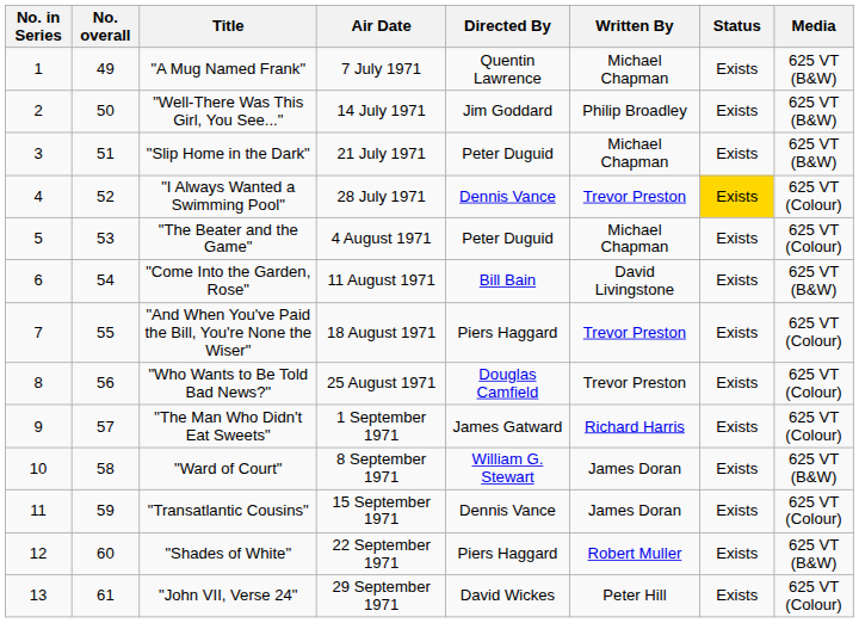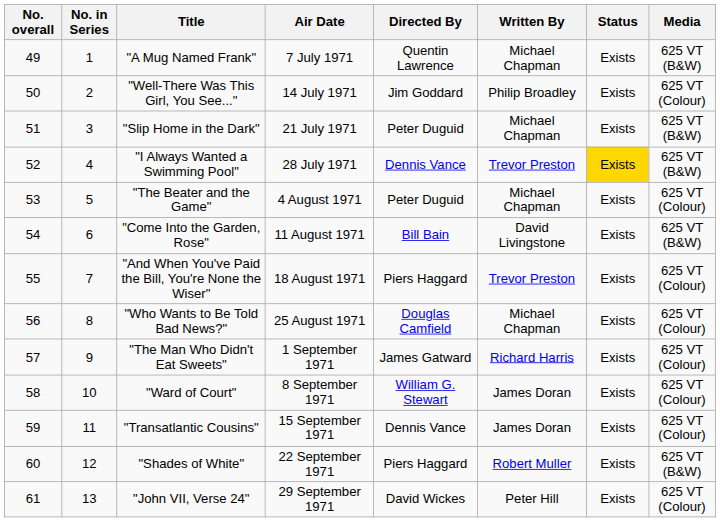 <table class="wikitable" style="text-align: center">
 <tr>
+<th scope="col" style="width:80px;">No. overall</th>
 <th scope="col" style="width:80px;">No. in Series</th>
-<th scope="col" style="width:80px;">No. overall</th>
 <th scope="col" style="width:300px;">Title</th>
 <th scope="col" style="width:200px;">Air Date</th>
 <th scope="col" style="width:200px;">Directed By</th>
 <th scope="col" style="width:200px;">Written By</th>
 <th scope="col" style="width:100px;">Status</th>
 <th scope="col" style="width:100px;">Media</th>
 </tr>
 <tr>
+<td>49</td>
 <td>1</td>
-<td>49</td>
 <td>"A Mug Named Frank"</td>
 <td>7 July 1971</td>
 <td>Quentin Lawrence</td>
 <td>Michael Chapman</td>
 <td>Exists</td>
 <td>625 VT (B&W)</td>
 </tr>
 <tr>
+<td>50</td>
 <td>2</td>
-<td>50</td>
 <td>"Well-There Was This Girl, You See..."</td>
 <td>14 July 1971</td>
 <td>Jim Goddard</td>
 <td>Philip Broadley</td>
 <td>Exists</td>
-<td>625 VT (B&W)</td>
+<td>625 VT (Colour)</td>
 </tr>
 <tr>
+<td>51</td>
 <td>3</td>
-<td>51</td>
 <td>"Slip Home in the Dark"</td>
 <td>21 July 1971</td>
 <td>Peter Duguid</td>
 <td>Michael Chapman</td>
 <td>Exists</td>
 <td>625 VT (B&W)</td>
 </tr>
 <tr>
+<td>52</td>
 <td>4</td>
-<td>52</td>
 <td>"I Always Wanted a Swimming Pool"</td>
 <td>28 July 1971</td>
 <td><a href='#'>Dennis Vance</a></td>
 <td><a href='#'>Trevor Preston</a></td>
 <td style="background: gold;">Exists</td>
-<td>625 VT (Colour)</td>
+<td>625 VT (B&W)</td>
 </tr>
 <tr>
+<td>53</td>
 <td>5</td>
-<td>53</td>
 <td>"The Beater and the Game"</td>
 <td>4 August 1971</td>
 <td>Peter Duguid</td>
 <td>Michael Chapman</td>
 <td>Exists</td>
 <td>625 VT (Colour)</td>
 </tr>
 <tr>
+<td>54</td>
 <td>6</td>
-<td>54</td>
 <td>"Come Into the Garden, Rose"</td>
 <td>11 August 1971</td>
 <td><a href='#'>Bill Bain</a></td>
 <td>David Livingstone</td>
 <td>Exists</td>
 <td>625 VT (B&W)</td>
 </tr>
 <tr>
+<td>55</td>
 <td>7</td>
-<td>55</td>
 <td>"And When You've Paid the Bill, You're None the Wiser"</td>
 <td>18 August 1971</td>
 <td>Piers Haggard</td>
 <td><a href='#'>Trevor Preston</a></td>
 <td>Exists</td>
 <td>625 VT (Colour)</td>
 </tr>
 <tr>
+<td>56</td>
 <td>8</td>
-<td>56</td>
 <td>"Who Wants to Be Told Bad News?"</td>
 <td>25 August 1971</td>
 <td><a href='#'>Douglas Camfield</a></td>
-<td>Trevor Preston</td>
+<td>Michael Chapman</td>
 <td>Exists</td>
 <td>625 VT (Colour)</td>
 </tr>
 <tr>
+<td>57</td>
 <td>9</td>
-<td>57</td>
 <td>"The Man Who Didn't Eat Sweets"</td>
 <td>1 September 1971</td>
 <td>James Gatward</td>
 <td><a href='#'>Richard Harris</a></td>
 <td>Exists</td>
 <td>625 VT (Colour)</td>
 </tr>
 <tr>
+<td>58</td>
 <td>10</td>
-<td>58</td>
 <td>"Ward of Court"</td>
 <td>8 September 1971</td>
 <td><a href='#'>William G. Stewart</a></td>
 <td>James Doran</td>
 <td>Exists</td>
-<td>625 VT (B&W)</td>
+<td>625 VT (Colour)</td>
 </tr>
 <tr>
+<td>59</td>
 <td>11</td>
-<td>59</td>
 <td>"Transatlantic Cousins"</td>
 <td>15 September 1971</td>
 <td>Dennis Vance</td>
 <td>James Doran</td>
 <td>Exists</td>
 <td>625 VT (Colour)</td>
 </tr>
 <tr>
+<td>60</td>
 <td>12</td>
-<td>60</td>
 <td>"Shades of White"</td>
 <td>22 September 1971</td>
 <td>Piers Haggard</td>
 <td><a href='#'>Robert Muller</a></td>
 <td>Exists</td>
 <td>625 VT (B&W)</td>
 </tr>
 <tr>
+<td>61</td>
 <td>13</td>
-<td>61</td>
 <td>"John VII, Verse 24"</td>
 <td>29 September 1971</td>
 <td>David Wickes</td>
 <td>Peter Hill</td>
 <td>Exists</td>
 <td>625 VT (Colour)</td>
 </tr>
 </table>
